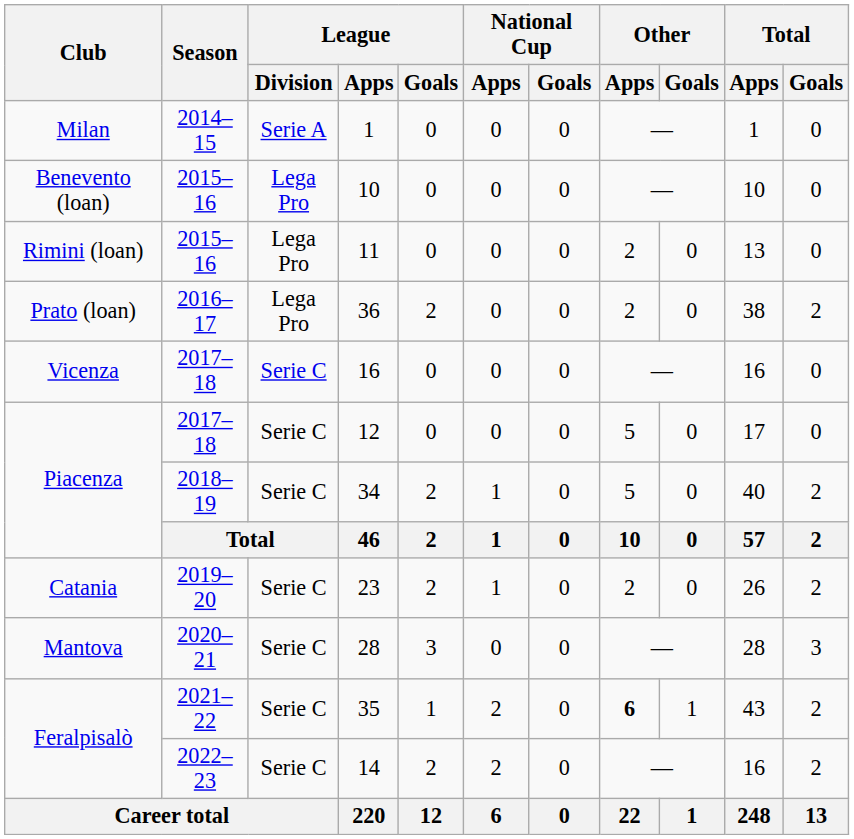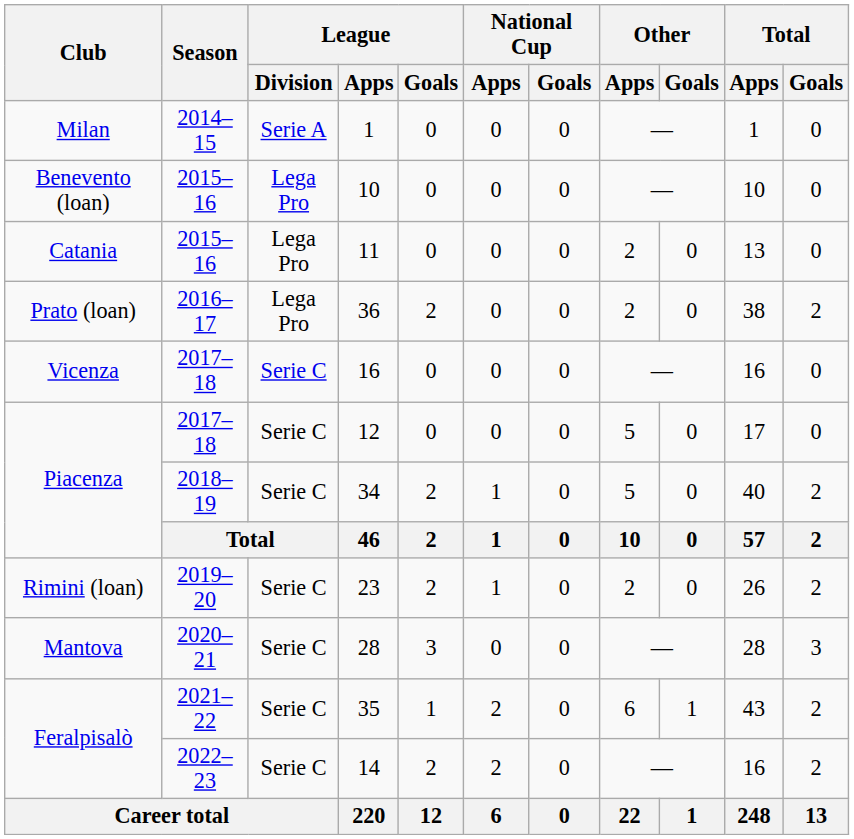 <table class="wikitable" style="text-align:center">
 <tr>
 <th rowspan="2">Club</th>
 <th rowspan="2">Season</th>
 <th colspan="3">League</th>
 <th colspan="2">National Cup</th>
 <th colspan="2">Other</th>
 <th colspan="2">Total</th>
 </tr>
 <tr>
 <th>Division</th>
 <th>Apps</th>
 <th>Goals</th>
 <th>Apps</th>
 <th>Goals</th>
 <th>Apps</th>
 <th>Goals</th>
 <th>Apps</th>
 <th>Goals</th>
 </tr>
 <tr>
 <td><a href='#'>Milan</a></td>
 <td><a href='#'>2014–15</a></td>
 <td><a href='#'>Serie A</a></td>
 <td>1</td>
 <td>0</td>
 <td>0</td>
 <td>0</td>
 <td colspan="2">—</td>
 <td>1</td>
 <td>0</td>
 </tr>
 <tr>
 <td><a href='#'>Benevento</a> (loan)</td>
 <td><a href='#'>2015–16</a></td>
 <td><a href='#'>Lega Pro</a></td>
 <td>10</td>
 <td>0</td>
 <td>0</td>
 <td>0</td>
 <td colspan="2">—</td>
 <td>10</td>
 <td>0</td>
 </tr>
 <tr>
-<td><a href='#'>Rimini</a> (loan)</td>
+<td><a href='#'>Catania</a></td>
 <td><a href='#'>2015–16</a></td>
 <td>Lega Pro</td>
 <td>11</td>
 <td>0</td>
 <td>0</td>
 <td>0</td>
 <td>2</td>
 <td>0</td>
 <td>13</td>
 <td>0</td>
 </tr>
 <tr>
 <td><a href='#'>Prato</a> (loan)</td>
 <td><a href='#'>2016–17</a></td>
 <td>Lega Pro</td>
 <td>36</td>
 <td>2</td>
 <td>0</td>
 <td>0</td>
 <td>2</td>
 <td>0</td>
 <td>38</td>
 <td>2</td>
 </tr>
 <tr>
 <td><a href='#'>Vicenza</a></td>
 <td><a href='#'>2017–18</a></td>
 <td><a href='#'>Serie C</a></td>
 <td>16</td>
 <td>0</td>
 <td>0</td>
 <td>0</td>
 <td colspan="2">—</td>
 <td>16</td>
 <td>0</td>
 </tr>
 <tr>
 <td rowspan="3"><a href='#'>Piacenza</a></td>
 <td><a href='#'>2017–18</a></td>
 <td>Serie C</td>
 <td>12</td>
 <td>0</td>
 <td>0</td>
 <td>0</td>
 <td>5</td>
 <td>0</td>
 <td>17</td>
 <td>0</td>
 </tr>
 <tr>
 <td><a href='#'>2018–19</a></td>
 <td>Serie C</td>
 <td>34</td>
 <td>2</td>
 <td>1</td>
 <td>0</td>
 <td>5</td>
 <td>0</td>
 <td>40</td>
 <td>2</td>
 </tr>
 <tr>
 <th colspan="2">Total</th>
 <th>46</th>
 <th>2</th>
 <th>1</th>
 <th>0</th>
 <th>10</th>
 <th>0</th>
 <th>57</th>
 <th>2</th>
 </tr>
 <tr>
-<td><a href='#'>Catania</a></td>
+<td><a href='#'>Rimini</a> (loan)</td>
 <td><a href='#'>2019–20</a></td>
 <td>Serie C</td>
 <td>23</td>
 <td>2</td>
 <td>1</td>
 <td>0</td>
 <td>2</td>
 <td>0</td>
 <td>26</td>
 <td>2</td>
 </tr>
 <tr>
 <td><a href='#'>Mantova</a></td>
 <td><a href='#'>2020–21</a></td>
 <td>Serie C</td>
 <td>28</td>
 <td>3</td>
 <td>0</td>
 <td>0</td>
 <td colspan="2">—</td>
 <td>28</td>
 <td>3</td>
 </tr>
 <tr>
 <td rowspan="2"><a href='#'>Feralpisalò</a></td>
 <td><a href='#'>2021–22</a></td>
 <td>Serie C</td>
 <td>35</td>
 <td>1</td>
 <td>2</td>
 <td>0</td>
-<td><strong>6</strong></td>
+<td>6</td>
 <td>1</td>
 <td>43</td>
 <td>2</td>
 </tr>
 <tr>
 <td><a href='#'>2022–23</a></td>
 <td>Serie C</td>
 <td>14</td>
 <td>2</td>
 <td>2</td>
 <td>0</td>
 <td colspan="2">—</td>
 <td>16</td>
 <td>2</td>
 </tr>
 <tr>
 <th colspan="3">Career total</th>
 <th>220</th>
 <th>12</th>
 <th>6</th>
 <th>0</th>
 <th>22</th>
 <th>1</th>
 <th>248</th>
 <th>13</th>
 </tr>
 </table>
